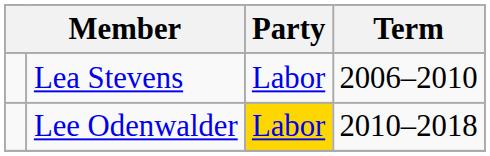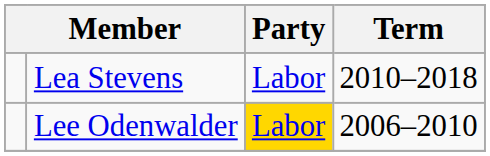 <table class="wikitable">
 <tr>
 <th colspan="2">Member</th>
 <th>Party</th>
 <th>Term</th>
 </tr>
 <tr>
 <td> </td>
 <td><a href='#'>Lea Stevens</a></td>
 <td><a href='#'>Labor</a></td>
-<td>2006–2010</td>
+<td>2010–2018</td>
 </tr>
 <tr>
 <td> </td>
 <td><a href='#'>Lee Odenwalder</a></td>
 <td style="background: gold;"><a href='#'>Labor</a></td>
-<td>2010–2018</td>
+<td>2006–2010</td>
 </tr>
 <tr>
 </tr>
 </table>
